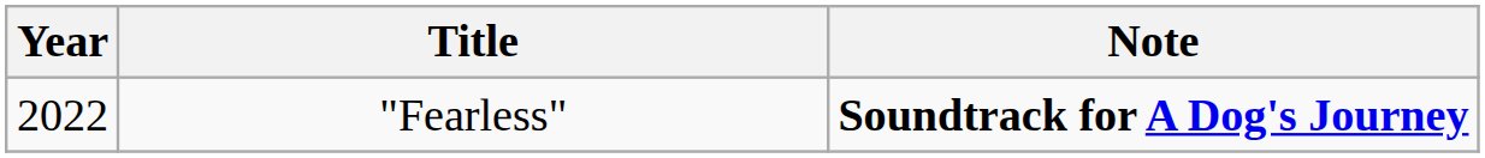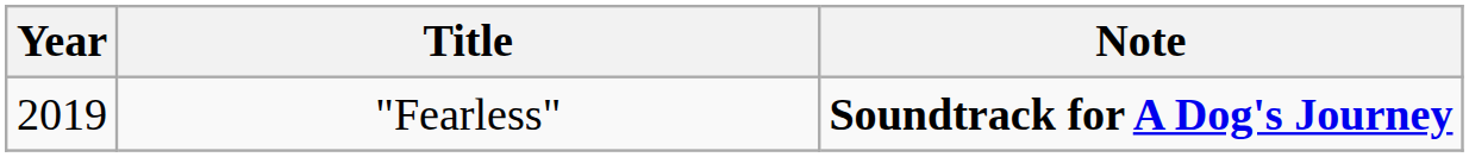 <table class="wikitable plainrowheaders" style="text-align:center;">
 <tr>
 <th scope="col" style="width:1em;">Year</th>
 <th scope="col" style="width:15em;">Title</th>
 <th scope="col">Note</th>
 </tr>
 <tr>
-<td>2022</td>
+<td>2019</td>
 <td>"Fearless"</td>
 <td><strong>Soundtrack for <a href='#'>A Dog's Journey</a></strong></td>
 </tr>
 </table>
